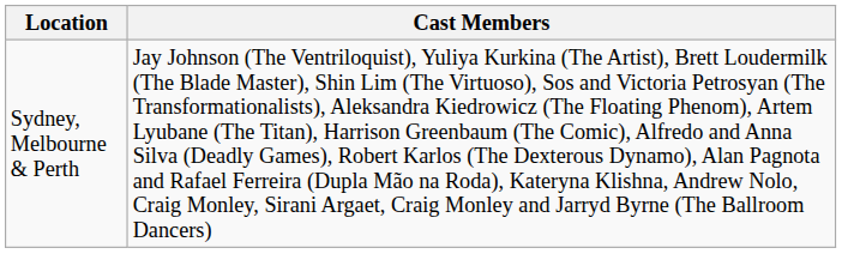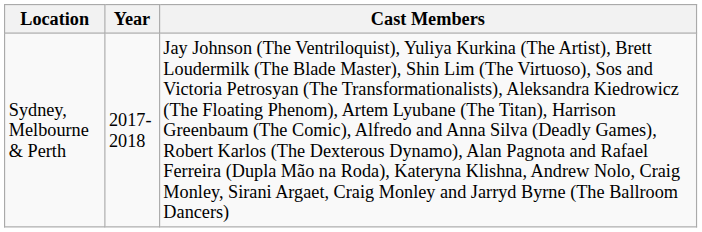 <table class="wikitable">
 <tr>
 <th>Location</th>
+<th>Year</th>
 <th>Cast Members</th>
 </tr>
 <tr>
 <td>Sydney, Melbourne & Perth</td>
+<td style="text-align:left">2017-2018</td>
 <td>Jay Johnson (The Ventriloquist), Yuliya Kurkina (The Artist), Brett Loudermilk (The Blade Master), Shin Lim (The Virtuoso), Sos and Victoria Petrosyan (The Transformationalists), Aleksandra Kiedrowicz (The Floating Phenom), Artem Lyubane (The Titan), Harrison Greenbaum (The Comic), Alfredo and Anna Silva (Deadly Games), Robert Karlos (The Dexterous Dynamo), Alan Pagnota and Rafael Ferreira (Dupla Mão na Roda), Kateryna Klishna, Andrew Nolo, Craig Monley, Sirani Argaet, Craig Monley and Jarryd Byrne (The Ballroom Dancers)</td>
 </tr>
 </table>
